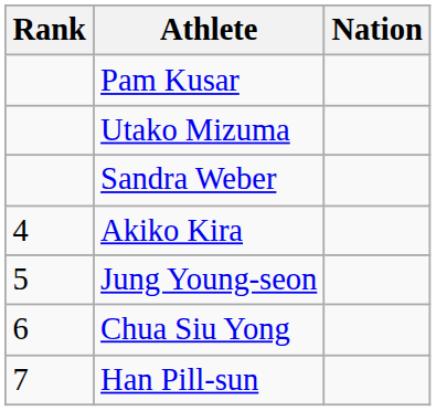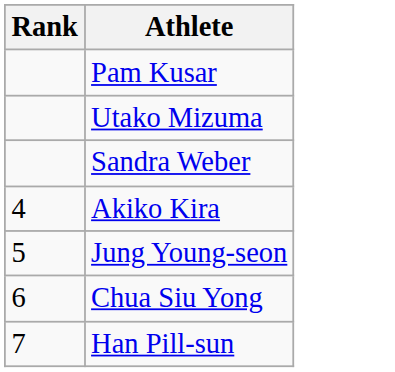 <table class="wikitable sortable" style="text-align:left">
 <tr>
 <th scope=col>Rank</th>
 <th scope=col>Athlete</th>
-<th scope=col>Nation</th>
 </tr>
 <tr>
 <td></td>
 <td align=left><a href='#'>Pam Kusar</a></td>
-<td></td>
 </tr>
 <tr>
 <td></td>
 <td align=left><a href='#'>Utako Mizuma</a></td>
-<td></td>
 </tr>
 <tr>
 <td></td>
 <td align=left><a href='#'>Sandra Weber</a></td>
-<td></td>
 </tr>
 <tr>
 <td>4</td>
 <td align=left><a href='#'>Akiko Kira</a></td>
-<td></td>
 </tr>
 <tr>
 <td>5</td>
 <td align=left><a href='#'>Jung Young-seon</a></td>
-<td></td>
 </tr>
 <tr>
 <td>6</td>
 <td align=left><a href='#'>Chua Siu Yong</a></td>
-<td></td>
 </tr>
 <tr>
 <td>7</td>
 <td align=left><a href='#'>Han Pill-sun</a></td>
-<td></td>
 </tr>
 </table>
